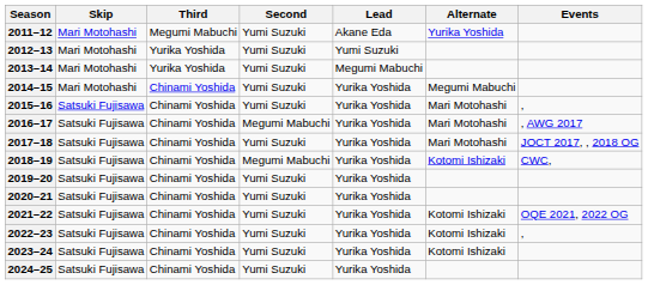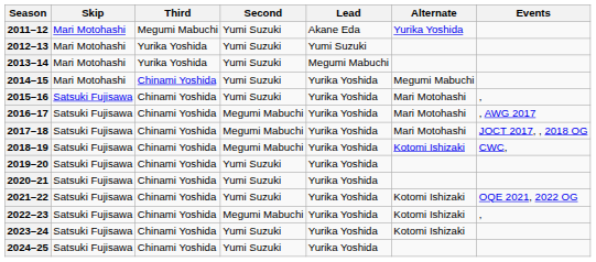 <table class="wikitable">
 <tr>
 <th scope="col">Season</th>
 <th scope="col">Skip</th>
 <th scope="col">Third</th>
 <th scope="col">Second</th>
 <th scope="col">Lead</th>
 <th scope="col">Alternate</th>
 <th scope="col">Events</th>
 </tr>
 <tr>
 <th scope="row">2011–12</th>
 <td><a href='#'>Mari Motohashi</a></td>
 <td>Megumi Mabuchi</td>
 <td>Yumi Suzuki</td>
 <td>Akane Eda</td>
 <td><a href='#'>Yurika Yoshida</a></td>
 <td></td>
 </tr>
 <tr>
 <th scope="row">2012–13</th>
 <td>Mari Motohashi</td>
 <td>Yurika Yoshida</td>
 <td>Yumi Suzuki</td>
 <td>Yumi Suzuki</td>
 <td></td>
 <td></td>
 </tr>
 <tr>
 <th scope="row">2013–14</th>
 <td>Mari Motohashi</td>
 <td>Yurika Yoshida</td>
 <td>Yumi Suzuki</td>
 <td>Megumi Mabuchi</td>
 <td></td>
 <td></td>
 </tr>
 <tr>
 <th scope="row">2014–15</th>
 <td>Mari Motohashi</td>
 <td><a href='#'>Chinami Yoshida</a></td>
 <td>Yumi Suzuki</td>
 <td>Yurika Yoshida</td>
 <td>Megumi Mabuchi</td>
 <td></td>
 </tr>
 <tr>
 <th scope="row">2015–16</th>
 <td><a href='#'>Satsuki Fujisawa</a></td>
 <td>Chinami Yoshida</td>
 <td>Yumi Suzuki</td>
 <td>Yurika Yoshida</td>
 <td>Mari Motohashi</td>
 <td>, </td>
 </tr>
 <tr>
 <th scope="row">2016–17</th>
 <td>Satsuki Fujisawa</td>
 <td>Chinami Yoshida</td>
 <td>Megumi Mabuchi</td>
 <td>Yurika Yoshida</td>
 <td>Mari Motohashi</td>
 <td>, <a href='#'>AWG 2017</a></td>
 </tr>
 <tr>
 <th scope="row">2017–18</th>
 <td>Satsuki Fujisawa</td>
 <td>Chinami Yoshida</td>
-<td>Yumi Suzuki</td>
+<td>Megumi Mabuchi</td>
 <td>Yurika Yoshida</td>
 <td>Mari Motohashi</td>
 <td><a href='#'>JOCT 2017</a>, , <a href='#'>2018 OG</a></td>
 </tr>
 <tr>
 <th scope="row">2018–19</th>
 <td>Satsuki Fujisawa</td>
 <td>Chinami Yoshida</td>
 <td>Megumi Mabuchi</td>
 <td>Yurika Yoshida</td>
 <td><a href='#'>Kotomi Ishizaki</a></td>
 <td><a href='#'>CWC</a>, </td>
 </tr>
 <tr>
 <th scope="row">2019–20</th>
 <td>Satsuki Fujisawa</td>
 <td>Chinami Yoshida</td>
 <td>Yumi Suzuki</td>
 <td>Yurika Yoshida</td>
 <td></td>
 <td></td>
 </tr>
 <tr>
 <th scope="row">2020–21</th>
 <td>Satsuki Fujisawa</td>
 <td>Chinami Yoshida</td>
 <td>Yumi Suzuki</td>
 <td>Yurika Yoshida</td>
 <td></td>
 <td></td>
 </tr>
 <tr>
 <th scope="row">2021–22</th>
 <td>Satsuki Fujisawa</td>
 <td>Chinami Yoshida</td>
 <td>Yumi Suzuki</td>
 <td>Yurika Yoshida</td>
 <td>Kotomi Ishizaki</td>
 <td><a href='#'>OQE 2021</a>, <a href='#'>2022 OG</a></td>
 </tr>
 <tr>
 <th scope="row">2022–23</th>
 <td>Satsuki Fujisawa</td>
 <td>Chinami Yoshida</td>
-<td>Yumi Suzuki</td>
+<td>Megumi Mabuchi</td>
 <td>Yurika Yoshida</td>
 <td>Kotomi Ishizaki</td>
 <td>, </td>
 </tr>
 <tr>
 <th scope="row">2023–24</th>
 <td>Satsuki Fujisawa</td>
 <td>Chinami Yoshida</td>
 <td>Yumi Suzuki</td>
 <td>Yurika Yoshida</td>
 <td>Kotomi Ishizaki</td>
 <td></td>
 </tr>
 <tr>
 <th scope="row">2024–25</th>
 <td>Satsuki Fujisawa</td>
 <td>Chinami Yoshida</td>
 <td>Yumi Suzuki</td>
 <td>Yurika Yoshida</td>
 <td></td>
 <td></td>
 </tr>
 </table>
